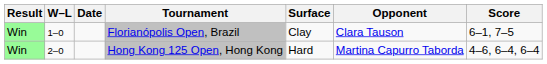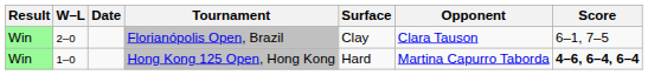 <table class="sortable wikitable">
 <tr>
 <th>Result</th>
 <th class="unsortable">W–L</th>
 <th>Date</th>
 <th>Tournament</th>
 <th>Surface</th>
 <th>Opponent</th>
 <th class="unsortable">Score</th>
 </tr>
 <tr>
 <td bgcolor=98FB98>Win</td>
-<td><small>1–0</small></td>
+<td><small>2–0</small></td>
 <td><a href='#'></a></td>
 <td bgcolor=silver><a href='#'>Florianópolis Open</a>, Brazil</td>
 <td>Clay</td>
 <td> <a href='#'>Clara Tauson</a></td>
 <td>6–1, 7–5</td>
 </tr>
 <tr>
 <td bgcolor=98FB98>Win</td>
-<td><small>2–0</small></td>
+<td><small>1–0</small></td>
 <td><a href='#'></a></td>
 <td bgcolor=silver><a href='#'>Hong Kong 125 Open</a>, Hong Kong</td>
 <td>Hard</td>
 <td> <a href='#'>Martina Capurro Taborda</a></td>
-<td>4–6, 6–4, 6–4</td>
+<td><strong>4–6, 6–4, 6–4</strong></td>
 </tr>
 </table>
